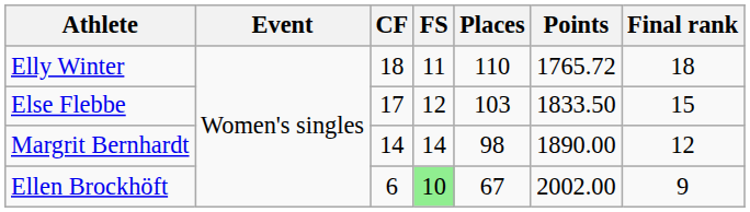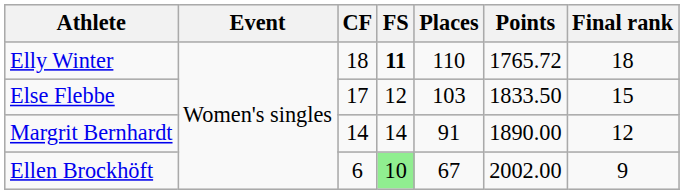 <table class="wikitable" border="1" style="font-size:90%">
 <tr>
 <th>Athlete</th>
 <th>Event</th>
 <th>CF</th>
 <th>FS</th>
 <th>Places</th>
 <th>Points</th>
 <th>Final rank</th>
 </tr>
 <tr align=center>
 <td align=left><a href='#'>Elly Winter</a></td>
 <td rowspan="4">Women's singles</td>
 <td>18</td>
-<td>11</td>
+<td><strong>11</strong></td>
 <td>110</td>
 <td>1765.72</td>
 <td>18</td>
 </tr>
 <tr align=center>
 <td align=left><a href='#'>Else Flebbe</a></td>
 <td>17</td>
 <td>12</td>
 <td>103</td>
 <td>1833.50</td>
 <td>15</td>
 </tr>
 <tr align=center>
 <td align=left><a href='#'>Margrit Bernhardt</a></td>
 <td>14</td>
 <td>14</td>
-<td>98</td>
+<td>91</td>
 <td>1890.00</td>
 <td>12</td>
 </tr>
 <tr align=center>
 <td align=left><a href='#'>Ellen Brockhöft</a></td>
 <td>6</td>
 <td style="background: lightgreen;">10</td>
 <td>67</td>
 <td>2002.00</td>
 <td>9</td>
 </tr>
 </table>
